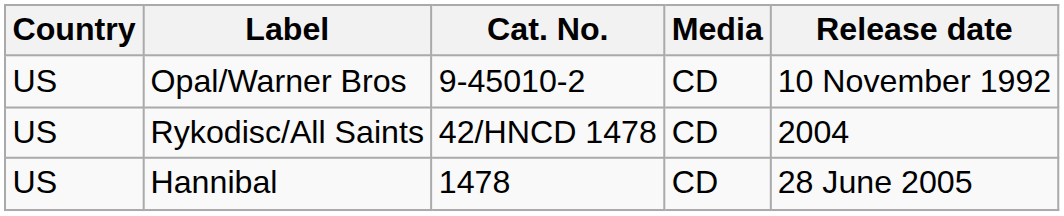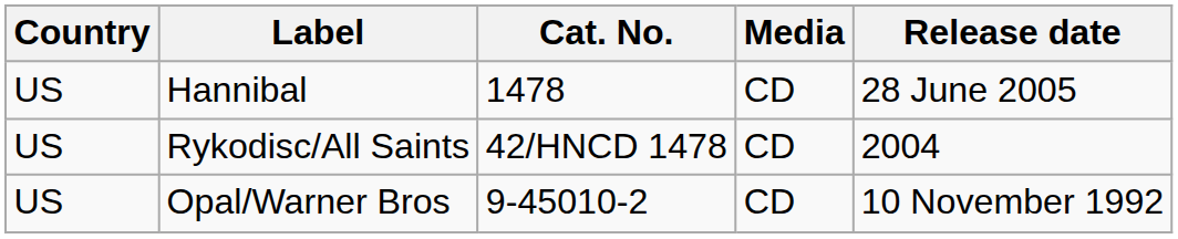 <table class="wikitable">
 <tr>
 <th>Country</th>
 <th>Label</th>
 <th>Cat. No.</th>
 <th>Media</th>
 <th>Release date</th>
 </tr>
 <tr>
 <td>US</td>
-<td>Opal/Warner Bros</td>
-<td>9-45010-2</td>
+<td>Hannibal</td>
+<td>1478</td>
 <td>CD</td>
-<td>10 November 1992</td>
+<td>28 June 2005</td>
 </tr>
 <tr>
 <td>US</td>
 <td>Rykodisc/All Saints</td>
 <td>42/HNCD 1478</td>
 <td>CD</td>
 <td>2004</td>
 </tr>
 <tr>
 <td>US</td>
-<td>Hannibal</td>
-<td>1478</td>
+<td>Opal/Warner Bros</td>
+<td>9-45010-2</td>
 <td>CD</td>
-<td>28 June 2005</td>
+<td>10 November 1992</td>
 </tr>
 </table>
